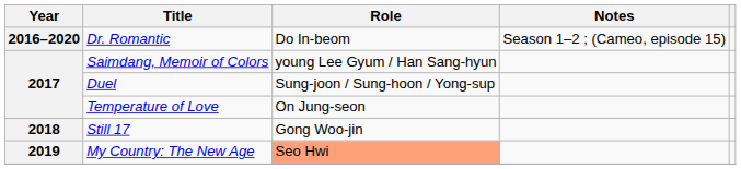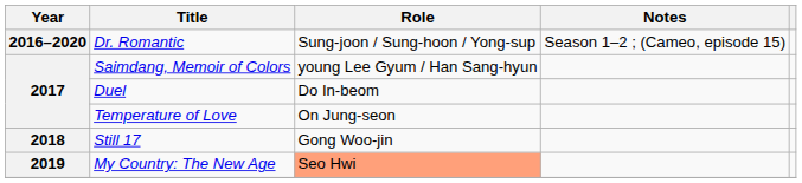 <table class="wikitable sortable plainrowheaders">
 <tr>
 <th scope="col">Year</th>
 <th scope="col">Title</th>
 <th scope="col">Role</th>
 <th scope="col">Notes</th>
 <th scope="col" class="unsortable"></th>
 </tr>
 <tr>
 <th scope="row" rowspan="1">2016–2020</th>
 <td><em><a href='#'>Dr. Romantic</a></em></td>
-<td>Do In-beom</td>
+<td>Sung-joon / Sung-hoon / Yong-sup</td>
 <td>Season 1–2 ; (Cameo, episode 15)</td>
 <td style="text-align:center"></td>
 </tr>
 <tr>
 <th scope="row"  rowspan="3">2017</th>
 <td><em><a href='#'>Saimdang, Memoir of Colors</a></em></td>
 <td>young Lee Gyum / Han Sang-hyun</td>
 <td></td>
 <td style="text-align:center"></td>
 </tr>
 <tr>
 <td><a href='#'><em>Duel</em></a></td>
-<td>Sung-joon / Sung-hoon / Yong-sup</td>
+<td>Do In-beom</td>
 <td></td>
 <td style="text-align:center"></td>
 </tr>
 <tr>
 <td><em><a href='#'>Temperature of Love</a></em></td>
 <td>On Jung-seon</td>
 <td></td>
 <td style="text-align:center"></td>
 </tr>
 <tr>
 <th scope="row">2018</th>
 <td><em><a href='#'>Still 17</a></em></td>
 <td>Gong Woo-jin</td>
 <td></td>
 <td style="text-align:center"></td>
 </tr>
 <tr>
 <th scope="row">2019</th>
 <td><em><a href='#'>My Country: The New Age</a></em></td>
 <td style="background: lightsalmon;">Seo Hwi</td>
 <td></td>
 <td style="text-align:center"></td>
 </tr>
 <tr>
 </tr>
 </table>
